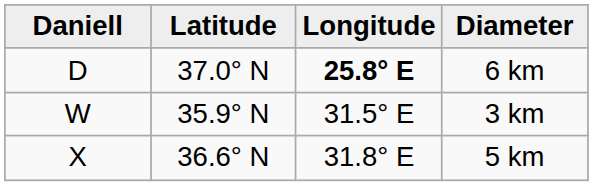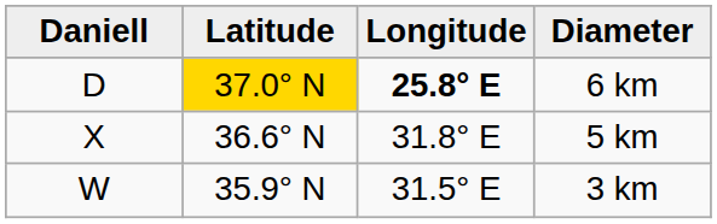 <table class="wikitable">
 <tr>
 <th width="25%" style="background:#eeeeee;">Daniell</th>
 <th width="25%" style="background:#eeeeee;">Latitude</th>
 <th width="25%" style="background:#eeeeee;">Longitude</th>
 <th width="25%" style="background:#eeeeee;">Diameter</th>
 </tr>
 <tr>
 <td align="center">D</td>
-<td align="center">37.0° N</td>
+<td align="center" style="background: gold;">37.0° N</td>
 <td align="center"><strong>25.8° E</strong></td>
 <td align="center">6 km</td>
+</tr>
+<tr>
+<td align="center">X</td>
+<td align="center">36.6° N</td>
+<td align="center">31.8° E</td>
+<td align="center">5 km</td>
 </tr>
 <tr>
 <td align="center">W</td>
 <td align="center">35.9° N</td>
 <td align="center">31.5° E</td>
 <td align="center">3 km</td>
 </tr>
-<tr>
-<td align="center">X</td>
-<td align="center">36.6° N</td>
-<td align="center">31.8° E</td>
-<td align="center">5 km</td>
-</tr>
 </table>
